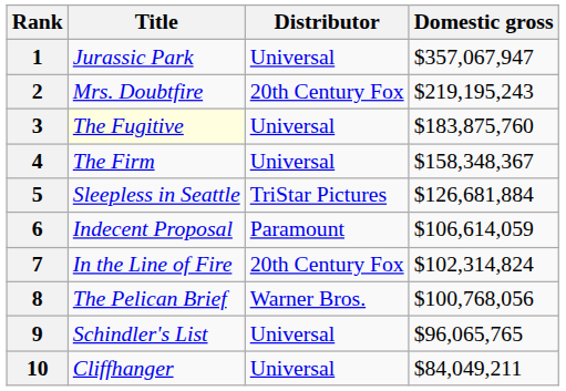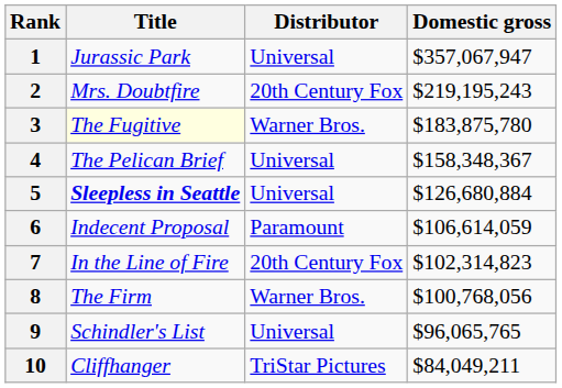 <table class="wikitable sortable" style="margin:auto; margin:auto;">
 <tr>
 <th>Rank</th>
 <th>Title</th>
 <th>Distributor</th>
 <th>Domestic gross</th>
 </tr>
 <tr>
 <th style="text-align:center;">1</th>
 <td><em><a href='#'>Jurassic Park</a></em></td>
 <td><a href='#'>Universal</a></td>
 <td>$357,067,947</td>
 </tr>
 <tr>
 <th style="text-align:center;">2</th>
 <td><em><a href='#'>Mrs. Doubtfire</a></em></td>
 <td><a href='#'>20th Century Fox</a></td>
 <td>$219,195,243</td>
 </tr>
 <tr>
 <th style="text-align:center;">3</th>
 <td style="background: lightyellow;"><em><a href='#'>The Fugitive</a></em></td>
-<td><a href='#'>Universal</a></td>
-<td>$183,875,760</td>
+<td><a href='#'>Warner Bros.</a></td>
+<td>$183,875,780</td>
 </tr>
 <tr>
 <th style="text-align:center;">4</th>
-<td><em><a href='#'>The Firm</a></em></td>
+<td><em><a href='#'>The Pelican Brief</a></em></td>
 <td><a href='#'>Universal</a></td>
 <td>$158,348,367</td>
 </tr>
 <tr>
 <th style="text-align:center;">5</th>
-<td><em><a href='#'>Sleepless in Seattle</a></em></td>
-<td><a href='#'>TriStar Pictures</a></td>
-<td>$126,681,884</td>
+<td><strong><em><a href='#'>Sleepless in Seattle</a></em></strong></td>
+<td><a href='#'>Universal</a></td>
+<td>$126,680,884</td>
 </tr>
 <tr>
 <th style="text-align:center;">6</th>
 <td><em><a href='#'>Indecent Proposal</a></em></td>
 <td><a href='#'>Paramount</a></td>
 <td>$106,614,059</td>
 </tr>
 <tr>
 <th style="text-align:center;">7</th>
 <td><em><a href='#'>In the Line of Fire</a></em></td>
 <td><a href='#'>20th Century Fox</a></td>
-<td>$102,314,824</td>
+<td>$102,314,823</td>
 </tr>
 <tr>
 <th style="text-align:center;">8</th>
-<td><em><a href='#'>The Pelican Brief</a></em></td>
+<td><em><a href='#'>The Firm</a></em></td>
 <td><a href='#'>Warner Bros.</a></td>
 <td>$100,768,056</td>
 </tr>
 <tr>
 <th style="text-align:center;">9</th>
 <td><em><a href='#'>Schindler's List</a></em></td>
 <td><a href='#'>Universal</a></td>
 <td>$96,065,765</td>
 </tr>
 <tr>
 <th style="text-align:center;">10</th>
 <td><em><a href='#'>Cliffhanger</a></em></td>
-<td><a href='#'>Universal</a></td>
+<td><a href='#'>TriStar Pictures</a></td>
 <td>$84,049,211</td>
 </tr>
 </table>
